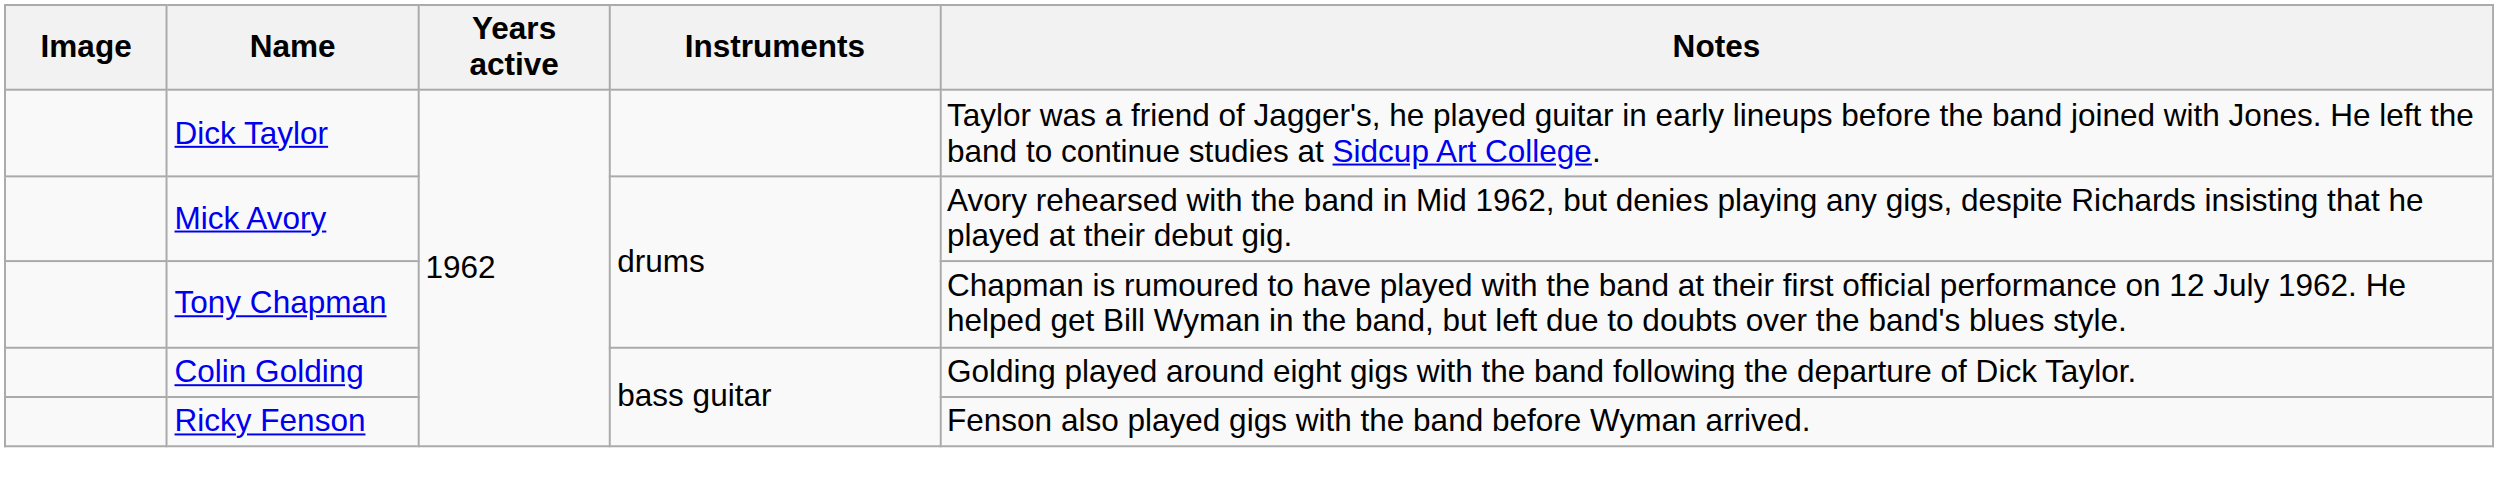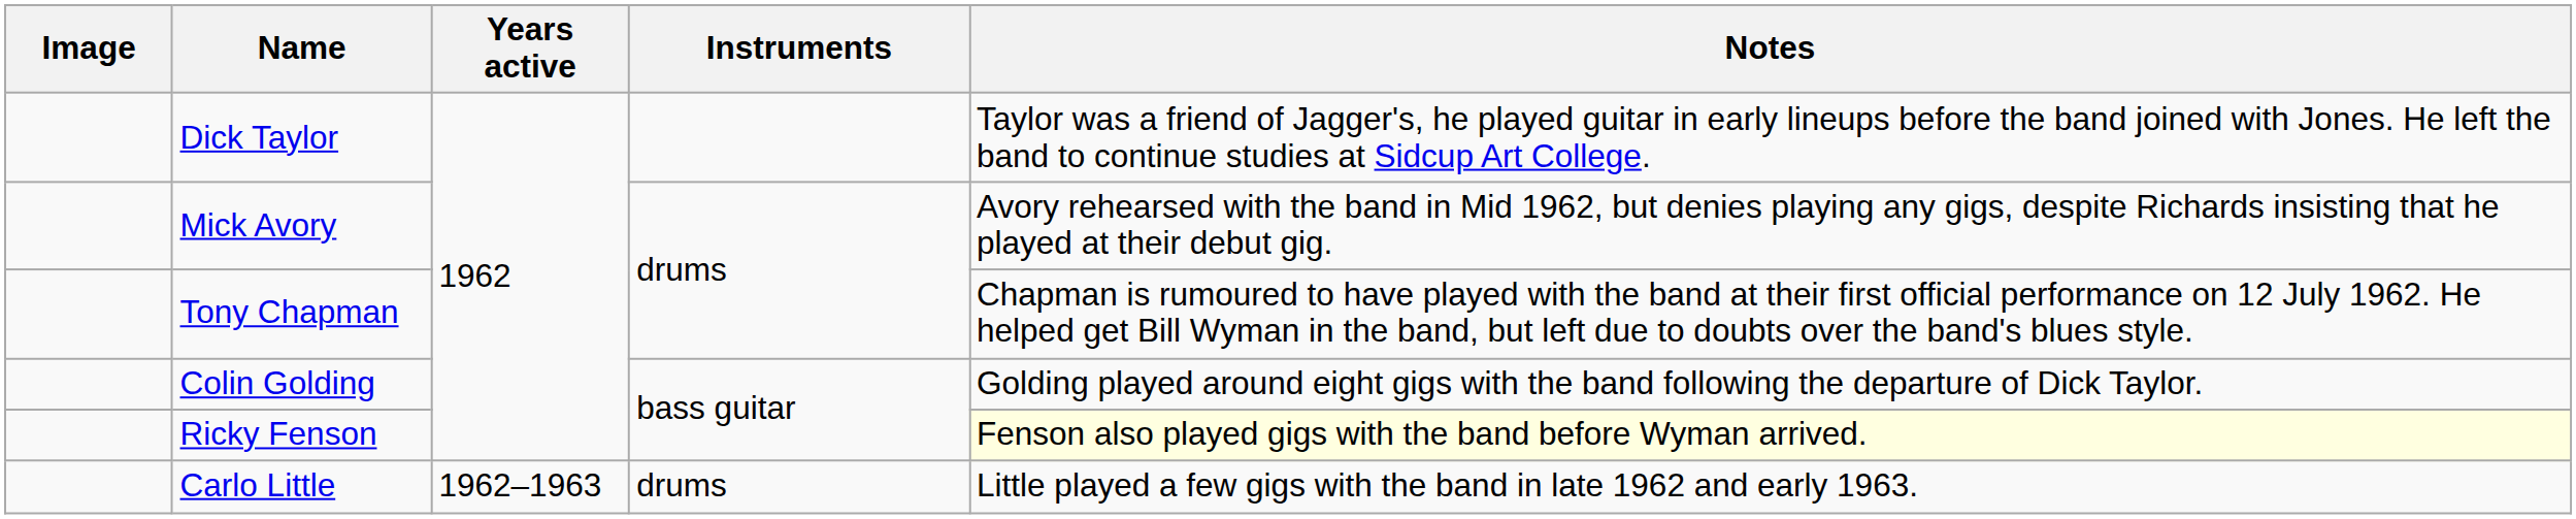 <table class="wikitable" width="100%" border="1">
 <tr>
 <th width="75">Image</th>
 <th width="120">Name</th>
 <th width="90">Years active</th>
 <th width="160">Instruments</th>
 <th>Notes</th>
 </tr>
 <tr>
 <td></td>
 <td><a href='#'>Dick Taylor</a></td>
 <td rowspan="5">1962</td>
 <td></td>
 <td>Taylor was a friend of Jagger's, he played guitar in early lineups before the band joined with Jones. He left the band to continue studies at <a href='#'>Sidcup Art College</a>.</td>
 </tr>
 <tr>
 <td></td>
 <td><a href='#'>Mick Avory</a></td>
 <td rowspan="2">drums</td>
 <td>Avory rehearsed with the band in Mid 1962, but denies playing any gigs, despite Richards insisting that he played at their debut gig.</td>
 </tr>
 <tr>
 <td></td>
 <td><a href='#'>Tony Chapman</a></td>
 <td>Chapman is rumoured to have played with the band at their first official performance on 12 July 1962. He helped get Bill Wyman in the band, but left due to doubts over the band's blues style.</td>
 </tr>
 <tr>
 <td></td>
 <td><a href='#'>Colin Golding</a></td>
 <td rowspan="2">bass guitar</td>
 <td>Golding played around eight gigs with the band following the departure of Dick Taylor.</td>
 </tr>
 <tr>
 <td></td>
 <td><a href='#'>Ricky Fenson</a></td>
-<td>Fenson also played gigs with the band before Wyman arrived.</td>
+<td style="background: lightyellow;">Fenson also played gigs with the band before Wyman arrived.</td>
+</tr>
+<tr>
+<td></td>
+<td><a href='#'>Carlo Little</a></td>
+<td>1962–1963 </td>
+<td>drums</td>
+<td>Little played a few gigs with the band in late 1962 and early 1963.</td>
 </tr>
 </table>
